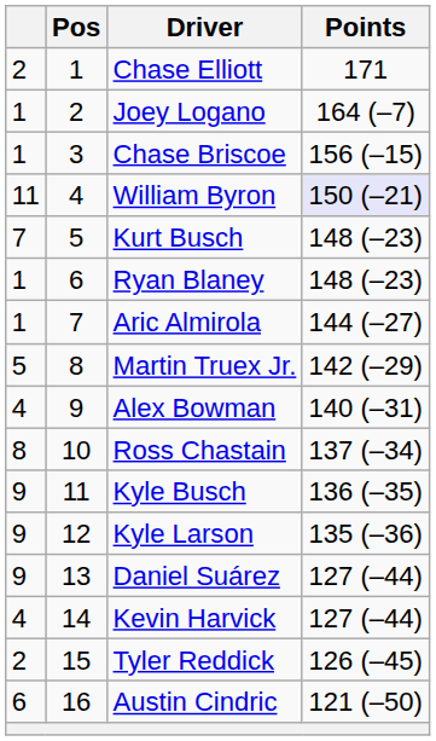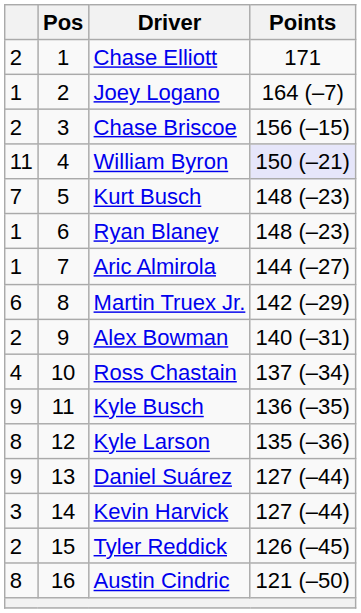 <table class="wikitable" style="font-size: 95%">
 <tr>
 <th></th>
 <th>Pos</th>
 <th>Driver</th>
 <th>Points</th>
 </tr>
 <tr>
 <td align="left"> 2</td>
 <td style="text-align:center;">1</td>
 <td><a href='#'>Chase Elliott</a></td>
 <td style="text-align:center;">171</td>
 </tr>
 <tr>
 <td align="left"> 1</td>
 <td style="text-align:center;">2</td>
 <td><a href='#'>Joey Logano</a></td>
 <td style="text-align:center;">164 (–7)</td>
 </tr>
 <tr>
-<td align="left"> 1</td>
+<td align="left"> 2</td>
 <td style="text-align:center;">3</td>
 <td><a href='#'>Chase Briscoe</a></td>
 <td style="text-align:center;">156 (–15)</td>
 </tr>
 <tr>
 <td align="left"> 11</td>
 <td style="text-align:center;">4</td>
 <td><a href='#'>William Byron</a></td>
 <td style="background: lavender; text-align:center;">150 (–21)</td>
 </tr>
 <tr>
 <td align="left"> 7</td>
 <td style="text-align:center;">5</td>
 <td><a href='#'>Kurt Busch</a></td>
 <td style="text-align:center;">148 (–23)</td>
 </tr>
 <tr>
 <td align="left"> 1</td>
 <td style="text-align:center;">6</td>
 <td><a href='#'>Ryan Blaney</a></td>
 <td style="text-align:center;">148 (–23)</td>
 </tr>
 <tr>
 <td align="left"> 1</td>
 <td style="text-align:center;">7</td>
 <td><a href='#'>Aric Almirola</a></td>
 <td style="text-align:center;">144 (–27)</td>
 </tr>
 <tr>
-<td align="left"> 5</td>
+<td align="left"> 6</td>
 <td style="text-align:center;">8</td>
 <td><a href='#'>Martin Truex Jr.</a></td>
 <td style="text-align:center;">142 (–29)</td>
 </tr>
 <tr>
-<td align="left"> 4</td>
+<td align="left"> 2</td>
 <td style="text-align:center;">9</td>
 <td><a href='#'>Alex Bowman</a></td>
 <td style="text-align:center;">140 (–31)</td>
 </tr>
 <tr>
-<td align="left"> 8</td>
+<td align="left"> 4</td>
 <td style="text-align:center;">10</td>
 <td><a href='#'>Ross Chastain</a></td>
 <td style="text-align:center;">137 (–34)</td>
 </tr>
 <tr>
 <td align="left"> 9</td>
 <td style="text-align:center;">11</td>
 <td><a href='#'>Kyle Busch</a></td>
 <td style="text-align:center;">136 (–35)</td>
 </tr>
 <tr>
-<td align="left"> 9</td>
+<td align="left"> 8</td>
 <td style="text-align:center;">12</td>
 <td><a href='#'>Kyle Larson</a></td>
 <td style="text-align:center;">135 (–36)</td>
 </tr>
 <tr>
 <td align="left"> 9</td>
 <td style="text-align:center;">13</td>
 <td><a href='#'>Daniel Suárez</a></td>
 <td style="text-align:center;">127 (–44)</td>
 </tr>
 <tr>
-<td align="left"> 4</td>
+<td align="left"> 3</td>
 <td style="text-align:center;">14</td>
 <td><a href='#'>Kevin Harvick</a></td>
 <td style="text-align:center;">127 (–44)</td>
 </tr>
 <tr>
 <td align="left"> 2</td>
 <td style="text-align:center;">15</td>
 <td><a href='#'>Tyler Reddick</a></td>
 <td style="text-align:center;">126 (–45)</td>
 </tr>
 <tr>
-<td align="left"> 6</td>
+<td align="left"> 8</td>
 <td style="text-align:center;">16</td>
 <td><a href='#'>Austin Cindric</a></td>
 <td style="text-align:center;">121 (–50)</td>
 </tr>
 <tr class="sortbottom">
 <th colspan="9"></th>
 </tr>
 </table>
